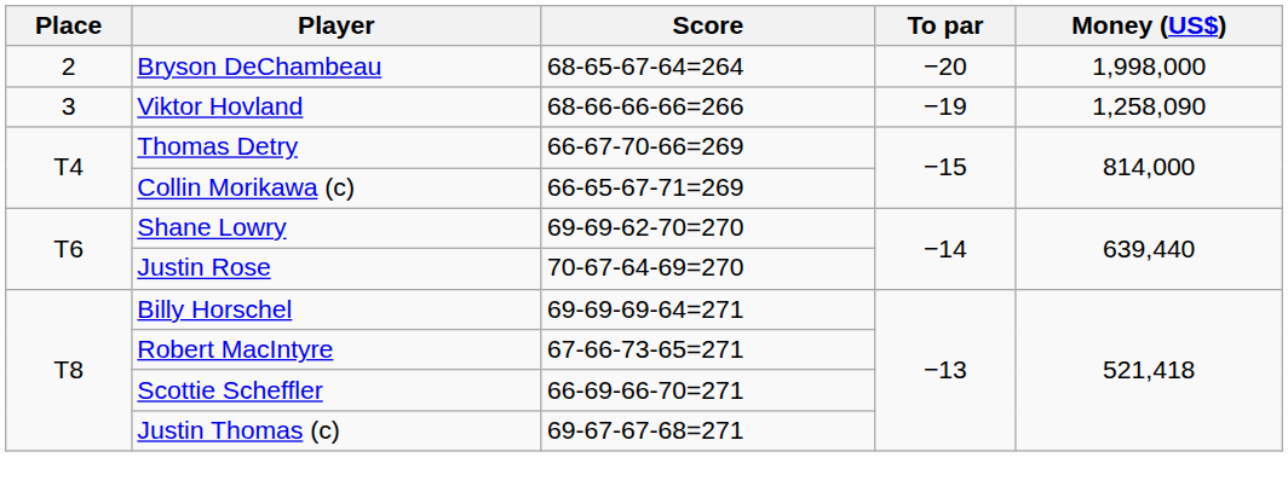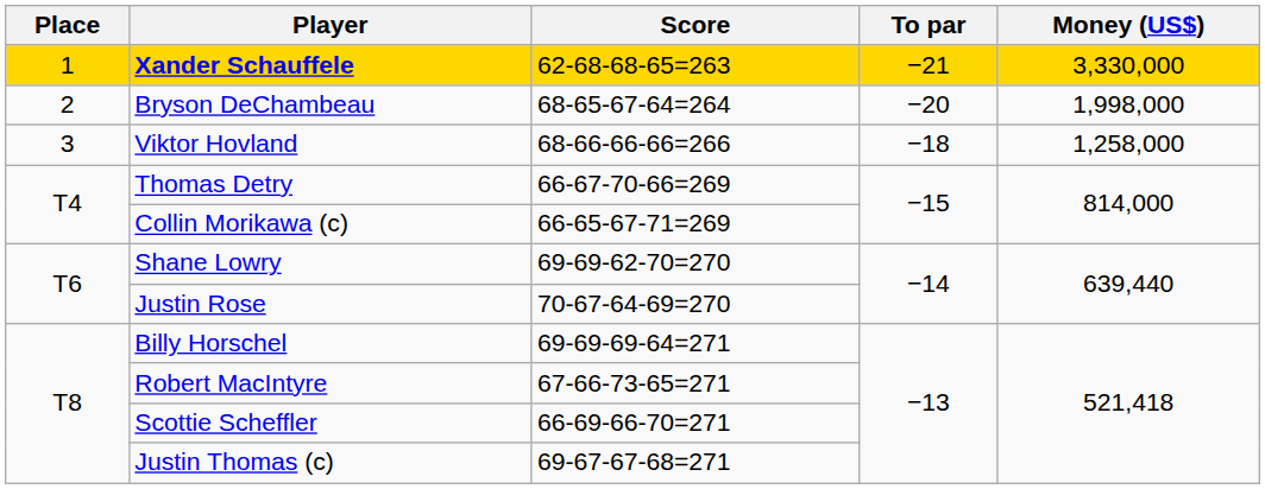 <table class="wikitable" style="width:50em;margin-bottom:0;">
 <tr>
 <th>Place</th>
 <th>Player</th>
 <th>Score</th>
 <th>To par</th>
 <th>Money (<a href='#'>US$</a>)</th>
+</tr>
+<tr style="background:gold">
+<td align=center>1</td>
+<td> <strong><a href='#'>Xander Schauffele</a></strong></td>
+<td>62-68-68-65=263</td>
+<td align=center>−21</td>
+<td align=center>3,330,000</td>
 </tr>
 <tr>
 <td align=center>2</td>
 <td> <a href='#'>Bryson DeChambeau</a></td>
 <td>68-65-67-64=264</td>
 <td align=center>−20</td>
 <td align=center>1,998,000</td>
 </tr>
 <tr>
 <td align=center>3</td>
 <td> <a href='#'>Viktor Hovland</a></td>
 <td>68-66-66-66=266</td>
-<td align=center>−19</td>
-<td align=center>1,258,090</td>
+<td align=center>−18</td>
+<td align=center>1,258,000</td>
 </tr>
 <tr>
 <td rowspan=2 align=center>T4</td>
 <td> <a href='#'>Thomas Detry</a></td>
 <td>66-67-70-66=269</td>
 <td rowspan=2 align=center>−15</td>
 <td rowspan=2 align=center>814,000</td>
 </tr>
 <tr>
 <td> <a href='#'>Collin Morikawa</a> (c)</td>
 <td>66-65-67-71=269</td>
 </tr>
 <tr>
 <td rowspan=2 align=center>T6</td>
 <td> <a href='#'>Shane Lowry</a></td>
 <td>69-69-62-70=270</td>
 <td rowspan=2 align=center>−14</td>
 <td rowspan=2 align=center>639,440</td>
 </tr>
 <tr>
 <td> <a href='#'>Justin Rose</a></td>
 <td>70-67-64-69=270</td>
 </tr>
 <tr>
 <td rowspan=4 align=center>T8</td>
 <td> <a href='#'>Billy Horschel</a></td>
 <td>69-69-69-64=271</td>
 <td rowspan=4 align=center>−13</td>
 <td rowspan=4 align=center>521,418</td>
 </tr>
 <tr>
 <td> <a href='#'>Robert MacIntyre</a></td>
 <td>67-66-73-65=271</td>
 </tr>
 <tr>
 <td> <a href='#'>Scottie Scheffler</a></td>
 <td>66-69-66-70=271</td>
 </tr>
 <tr>
 <td> <a href='#'>Justin Thomas</a> (c)</td>
 <td>69-67-67-68=271</td>
 </tr>
 </table>
